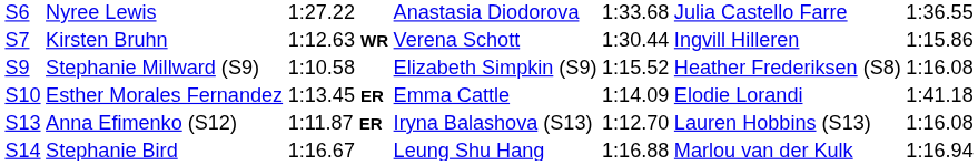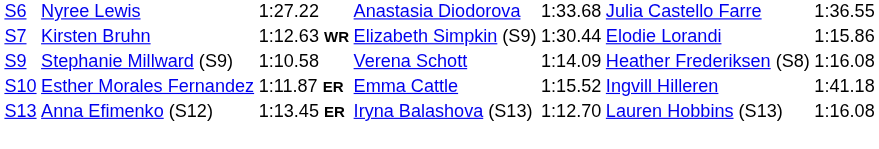 <table>
 <tr>
 <td><a href='#'>S6</a></td>
 <td><a href='#'>Nyree Lewis</a><br></td>
 <td>1:27.22</td>
 <td><a href='#'>Anastasia Diodorova</a><br></td>
 <td>1:33.68</td>
 <td><a href='#'>Julia Castello Farre</a><br></td>
 <td>1:36.55</td>
 </tr>
 <tr>
 <td><a href='#'>S7</a></td>
 <td><a href='#'>Kirsten Bruhn</a><br></td>
 <td>1:12.63 <small><strong>WR</strong></small></td>
-<td><a href='#'>Verena Schott</a><br></td>
+<td><a href='#'>Elizabeth Simpkin</a> (S9)<br></td>
 <td>1:30.44</td>
-<td><a href='#'>Ingvill Hilleren</a><br></td>
+<td><a href='#'>Elodie Lorandi</a><br></td>
 <td>1:15.86</td>
 </tr>
 <tr>
 <td><a href='#'>S9</a></td>
 <td><a href='#'>Stephanie Millward</a> (S9)<br></td>
 <td>1:10.58</td>
-<td><a href='#'>Elizabeth Simpkin</a> (S9)<br></td>
-<td>1:15.52</td>
+<td><a href='#'>Verena Schott</a><br></td>
+<td>1:14.09</td>
 <td><a href='#'>Heather Frederiksen</a> (S8)<br></td>
 <td>1:16.08</td>
 </tr>
 <tr>
 <td><a href='#'>S10</a></td>
 <td><a href='#'>Esther Morales Fernandez</a><br></td>
-<td>1:13.45 <small><strong>ER</strong></small></td>
+<td>1:11.87 <small><strong>ER</strong></small></td>
 <td><a href='#'>Emma Cattle</a><br></td>
-<td>1:14.09</td>
-<td><a href='#'>Elodie Lorandi</a><br></td>
+<td>1:15.52</td>
+<td><a href='#'>Ingvill Hilleren</a><br></td>
 <td>1:41.18</td>
 </tr>
 <tr>
 <td><a href='#'>S13</a></td>
 <td><a href='#'>Anna Efimenko</a> (S12)<br></td>
-<td>1:11.87 <small><strong>ER</strong></small></td>
+<td>1:13.45 <small><strong>ER</strong></small></td>
 <td><a href='#'>Iryna Balashova</a> (S13)<br></td>
 <td>1:12.70</td>
 <td><a href='#'>Lauren Hobbins</a> (S13)<br></td>
 <td>1:16.08</td>
 </tr>
-<tr>
-<td><a href='#'>S14</a></td>
-<td><a href='#'>Stephanie Bird</a><br></td>
-<td>1:16.67</td>
-<td><a href='#'>Leung Shu Hang</a><br></td>
-<td>1:16.88</td>
-<td><a href='#'>Marlou van der Kulk</a><br></td>
-<td>1:16.94</td>
-</tr>
 </table>
